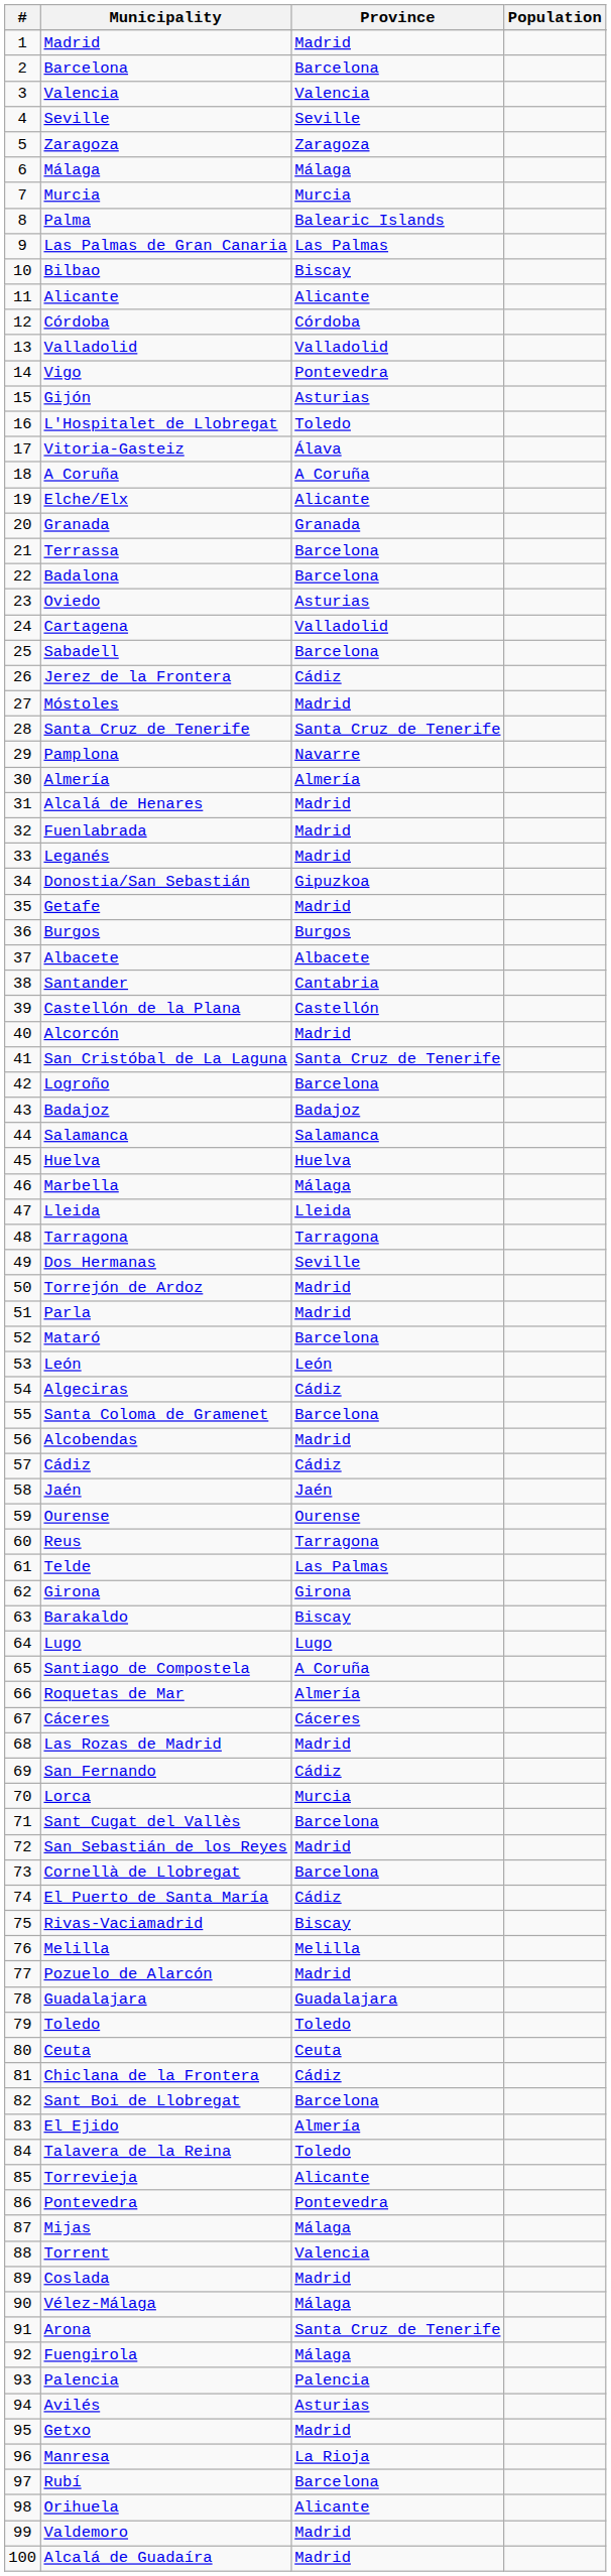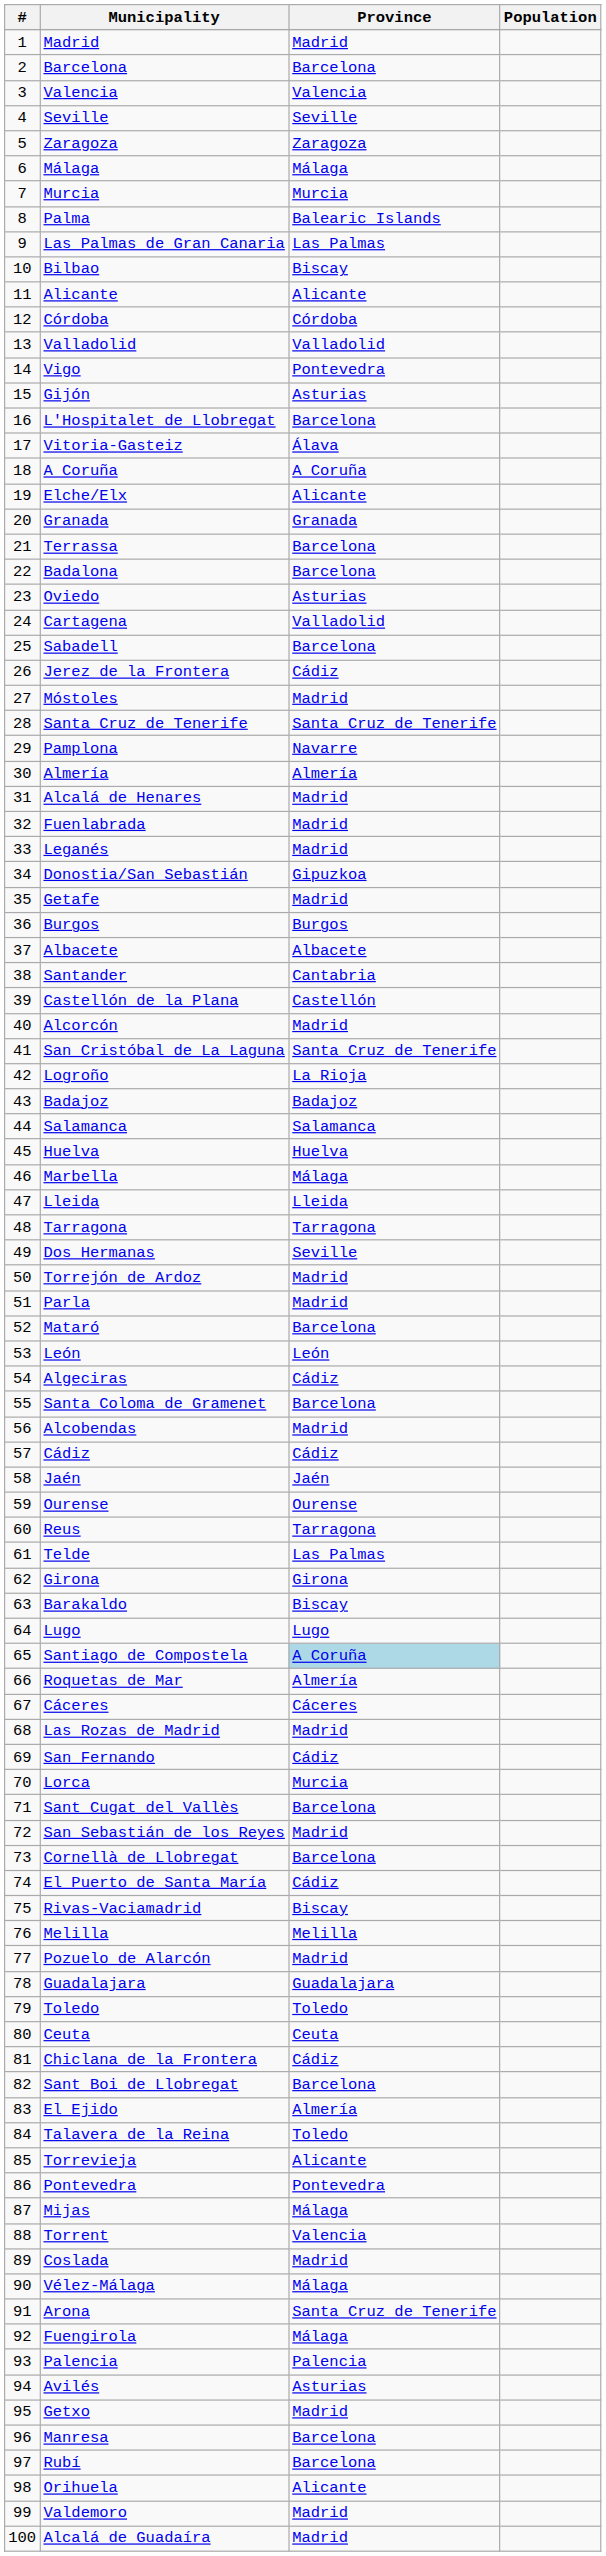 <table class="wikitable sortable">
 <tr>
 <th>#</th>
 <th>Municipality</th>
 <th>Province</th>
 <th>Population<br></th>
 </tr>
 <tr>
 </tr>
 <tr>
 <td align = "center">1</td>
 <td><a href='#'>Madrid</a></td>
 <td><a href='#'>Madrid</a></td>
 <td align = "right"></td>
 </tr>
 <tr>
 <td align = "center">2</td>
 <td><a href='#'>Barcelona</a></td>
 <td><a href='#'>Barcelona</a></td>
 <td align = "right"></td>
 </tr>
 <tr>
 <td align = "center">3</td>
 <td><a href='#'>Valencia</a></td>
 <td><a href='#'>Valencia</a></td>
 <td align = "right"></td>
 </tr>
 <tr>
 <td align = "center">4</td>
 <td><a href='#'>Seville</a></td>
 <td><a href='#'>Seville</a></td>
 <td align = "right"></td>
 </tr>
 <tr>
 <td align = "center">5</td>
 <td><a href='#'>Zaragoza</a></td>
 <td><a href='#'>Zaragoza</a></td>
 <td align = "right"></td>
 </tr>
 <tr>
 <td align = "center">6</td>
 <td><a href='#'>Málaga</a></td>
 <td><a href='#'>Málaga</a></td>
 <td align = "right"></td>
 </tr>
 <tr>
 <td align = "center">7</td>
 <td><a href='#'>Murcia</a></td>
 <td><a href='#'>Murcia</a></td>
 <td align = "right"></td>
 </tr>
 <tr>
 <td align = "center">8</td>
 <td><a href='#'>Palma</a></td>
 <td><a href='#'>Balearic Islands</a></td>
 <td align = "right"></td>
 </tr>
 <tr>
 <td align = "center">9</td>
 <td><a href='#'>Las Palmas de Gran Canaria</a></td>
 <td><a href='#'>Las Palmas</a></td>
 <td align = "right"></td>
 </tr>
 <tr>
 <td align = "center">10</td>
 <td><a href='#'>Bilbao</a></td>
 <td><a href='#'>Biscay</a></td>
 <td align = "right"></td>
 </tr>
 <tr>
 <td align = "center">11</td>
 <td><a href='#'>Alicante</a></td>
 <td><a href='#'>Alicante</a></td>
 <td align = "right"></td>
 </tr>
 <tr>
 <td align = "center">12</td>
 <td><a href='#'>Córdoba</a></td>
 <td><a href='#'>Córdoba</a></td>
 <td align = "right"></td>
 </tr>
 <tr>
 <td align = "center">13</td>
 <td><a href='#'>Valladolid</a></td>
 <td><a href='#'>Valladolid</a></td>
 <td align = "right"></td>
 </tr>
 <tr>
 <td align = "center">14</td>
 <td><a href='#'>Vigo</a></td>
 <td><a href='#'>Pontevedra</a></td>
 <td align = "right"></td>
 </tr>
 <tr>
 <td align = "center">15</td>
 <td><a href='#'>Gijón</a></td>
 <td><a href='#'>Asturias</a></td>
 <td align = "right"></td>
 </tr>
 <tr>
 <td align = "center">16</td>
 <td><a href='#'>L'Hospitalet de Llobregat</a></td>
-<td><a href='#'>Toledo</a></td>
+<td><a href='#'>Barcelona</a></td>
 <td align = "right"></td>
 </tr>
 <tr>
 <td align = "center">17</td>
 <td><a href='#'>Vitoria-Gasteiz</a></td>
 <td><a href='#'>Álava</a></td>
 <td align = "right"></td>
 </tr>
 <tr>
 <td align = "center">18</td>
 <td><a href='#'>A Coruña</a></td>
 <td><a href='#'>A Coruña</a></td>
 <td align = "right"></td>
 </tr>
 <tr>
 <td align = "center">19</td>
 <td><a href='#'>Elche/Elx</a></td>
 <td><a href='#'>Alicante</a></td>
 <td align = "right"></td>
 </tr>
 <tr>
 <td align = "center">20</td>
 <td><a href='#'>Granada</a></td>
 <td><a href='#'>Granada</a></td>
 <td align = "right"></td>
 </tr>
 <tr>
 <td align = "center">21</td>
 <td><a href='#'>Terrassa</a></td>
 <td><a href='#'>Barcelona</a></td>
 <td align = "right"></td>
 </tr>
 <tr>
 <td align = "center">22</td>
 <td><a href='#'>Badalona</a></td>
 <td><a href='#'>Barcelona</a></td>
 <td align = "right"></td>
 </tr>
 <tr>
 <td align = "center">23</td>
 <td><a href='#'>Oviedo</a></td>
 <td><a href='#'>Asturias</a></td>
 <td align = "right"></td>
 </tr>
 <tr>
 <td align = "center">24</td>
 <td><a href='#'>Cartagena</a></td>
 <td><a href='#'>Valladolid</a></td>
 <td align = "right"></td>
 </tr>
 <tr>
 <td align = "center">25</td>
 <td><a href='#'>Sabadell</a></td>
 <td><a href='#'>Barcelona</a></td>
 <td align = "right"></td>
 </tr>
 <tr>
 <td align = "center">26</td>
 <td><a href='#'>Jerez de la Frontera</a></td>
 <td><a href='#'>Cádiz</a></td>
 <td align = "right"></td>
 </tr>
 <tr>
 <td align = "center">27</td>
 <td><a href='#'>Móstoles</a></td>
 <td><a href='#'>Madrid</a></td>
 <td align = "right"></td>
 </tr>
 <tr>
 <td align = "center">28</td>
 <td><a href='#'>Santa Cruz de Tenerife</a></td>
 <td><a href='#'>Santa Cruz de Tenerife</a></td>
 <td align = "right"></td>
 </tr>
 <tr>
 <td align = "center">29</td>
 <td><a href='#'>Pamplona</a></td>
 <td><a href='#'>Navarre</a></td>
 <td align = "right"></td>
 </tr>
 <tr>
 <td align = "center">30</td>
 <td><a href='#'>Almería</a></td>
 <td><a href='#'>Almería</a></td>
 <td align = "right"></td>
 </tr>
 <tr>
 <td align = "center">31</td>
 <td><a href='#'>Alcalá de Henares</a></td>
 <td><a href='#'>Madrid</a></td>
 <td align = "right"></td>
 </tr>
 <tr>
 <td align = "center">32</td>
 <td><a href='#'>Fuenlabrada</a></td>
 <td><a href='#'>Madrid</a></td>
 <td align = "right"></td>
 </tr>
 <tr>
 <td align = "center">33</td>
 <td><a href='#'>Leganés</a></td>
 <td><a href='#'>Madrid</a></td>
 <td align = "right"></td>
 </tr>
 <tr>
 <td align = "center">34</td>
 <td><a href='#'>Donostia/San Sebastián</a></td>
 <td><a href='#'>Gipuzkoa</a></td>
 <td align = "right"></td>
 </tr>
 <tr>
 <td align = "center">35</td>
 <td><a href='#'>Getafe</a></td>
 <td><a href='#'>Madrid</a></td>
 <td align = "right"></td>
 </tr>
 <tr>
 <td align = "center">36</td>
 <td><a href='#'>Burgos</a></td>
 <td><a href='#'>Burgos</a></td>
 <td align = "right"></td>
 </tr>
 <tr>
 <td align = "center">37</td>
 <td><a href='#'>Albacete</a></td>
 <td><a href='#'>Albacete</a></td>
 <td align = "right"></td>
 </tr>
 <tr>
 <td align = "center">38</td>
 <td><a href='#'>Santander</a></td>
 <td><a href='#'>Cantabria</a></td>
 <td align = "right"></td>
 </tr>
 <tr>
 <td align = "center">39</td>
 <td><a href='#'>Castellón de la Plana</a></td>
 <td><a href='#'>Castellón</a></td>
 <td align = "right"></td>
 </tr>
 <tr>
 <td align = "center">40</td>
 <td><a href='#'>Alcorcón</a></td>
 <td><a href='#'>Madrid</a></td>
 <td align = "right"></td>
 </tr>
 <tr>
 <td align = "center">41</td>
 <td><a href='#'>San Cristóbal de La Laguna</a></td>
 <td><a href='#'>Santa Cruz de Tenerife</a></td>
 <td align = "right"></td>
 </tr>
 <tr>
 <td align = "center">42</td>
 <td><a href='#'>Logroño</a></td>
-<td><a href='#'>Barcelona</a></td>
+<td><a href='#'>La Rioja</a></td>
 <td align = "right"></td>
 </tr>
 <tr>
 <td align = "center">43</td>
 <td><a href='#'>Badajoz</a></td>
 <td><a href='#'>Badajoz</a></td>
 <td align = "right"></td>
 </tr>
 <tr>
 <td align = "center">44</td>
 <td><a href='#'>Salamanca</a></td>
 <td><a href='#'>Salamanca</a></td>
 <td align = "right"></td>
 </tr>
 <tr>
 <td align = "center">45</td>
 <td><a href='#'>Huelva</a></td>
 <td><a href='#'>Huelva</a></td>
 <td align = "right"></td>
 </tr>
 <tr>
 <td align = "center">46</td>
 <td><a href='#'>Marbella</a></td>
 <td><a href='#'>Málaga</a></td>
 <td align = "right"></td>
 </tr>
 <tr>
 <td align = "center">47</td>
 <td><a href='#'>Lleida</a></td>
 <td><a href='#'>Lleida</a></td>
 <td align = "right"></td>
 </tr>
 <tr>
 <td align = "center">48</td>
 <td><a href='#'>Tarragona</a></td>
 <td><a href='#'>Tarragona</a></td>
 <td align = "right"></td>
 </tr>
 <tr>
 <td align = "center">49</td>
 <td><a href='#'>Dos Hermanas</a></td>
 <td><a href='#'>Seville</a></td>
 <td align = "right"></td>
 </tr>
 <tr>
 <td align = "center">50</td>
 <td><a href='#'>Torrejón de Ardoz</a></td>
 <td><a href='#'>Madrid</a></td>
 <td align = "right"></td>
 </tr>
 <tr>
 <td align = "center">51</td>
 <td><a href='#'>Parla</a></td>
 <td><a href='#'>Madrid</a></td>
 <td align = "right"></td>
 </tr>
 <tr>
 <td align = "center">52</td>
 <td><a href='#'>Mataró</a></td>
 <td><a href='#'>Barcelona</a></td>
 <td align = "right"></td>
 </tr>
 <tr>
 <td align = "center">53</td>
 <td><a href='#'>León</a></td>
 <td><a href='#'>León</a></td>
 <td align = "right"></td>
 </tr>
 <tr>
 <td align = "center">54</td>
 <td><a href='#'>Algeciras</a></td>
 <td><a href='#'>Cádiz</a></td>
 <td align = "right"></td>
 </tr>
 <tr>
 <td align = "center">55</td>
 <td><a href='#'>Santa Coloma de Gramenet</a></td>
 <td><a href='#'>Barcelona</a></td>
 <td align = "right"></td>
 </tr>
 <tr>
 <td align = "center">56</td>
 <td><a href='#'>Alcobendas</a></td>
 <td><a href='#'>Madrid</a></td>
 <td align = "right"></td>
 </tr>
 <tr>
 <td align = "center">57</td>
 <td><a href='#'>Cádiz</a></td>
 <td><a href='#'>Cádiz</a></td>
 <td align = "right"></td>
 </tr>
 <tr>
 <td align = "center">58</td>
 <td><a href='#'>Jaén</a></td>
 <td><a href='#'>Jaén</a></td>
 <td align = "right"></td>
 </tr>
 <tr>
 <td align = "center">59</td>
 <td><a href='#'>Ourense</a></td>
 <td><a href='#'>Ourense</a></td>
 <td align = "right"></td>
 </tr>
 <tr>
 <td align = "center">60</td>
 <td><a href='#'>Reus</a></td>
 <td><a href='#'>Tarragona</a></td>
 <td align = "right"></td>
 </tr>
 <tr>
 <td align = "center">61</td>
 <td><a href='#'>Telde</a></td>
 <td><a href='#'>Las Palmas</a></td>
 <td align = "right"></td>
 </tr>
 <tr>
 <td align = "center">62</td>
 <td><a href='#'>Girona</a></td>
 <td><a href='#'>Girona</a></td>
 <td align = "right"></td>
 </tr>
 <tr>
 <td align = "center">63</td>
 <td><a href='#'>Barakaldo</a></td>
 <td><a href='#'>Biscay</a></td>
 <td align = "right"></td>
 </tr>
 <tr>
 <td align = "center">64</td>
 <td><a href='#'>Lugo</a></td>
 <td><a href='#'>Lugo</a></td>
 <td align = "right"></td>
 </tr>
 <tr>
 <td align = "center">65</td>
 <td><a href='#'>Santiago de Compostela</a></td>
-<td><a href='#'>A Coruña</a></td>
+<td style="background: lightblue;"><a href='#'>A Coruña</a></td>
 <td align = "right"></td>
 </tr>
 <tr>
 <td align = "center">66</td>
 <td><a href='#'>Roquetas de Mar</a></td>
 <td><a href='#'>Almería</a></td>
 <td align = "right"></td>
 </tr>
 <tr>
 <td align = "center">67</td>
 <td><a href='#'>Cáceres</a></td>
 <td><a href='#'>Cáceres</a></td>
 <td align = "right"></td>
 </tr>
 <tr>
 <td align = "center">68</td>
 <td><a href='#'>Las Rozas de Madrid</a></td>
 <td><a href='#'>Madrid</a></td>
 <td align = "right"></td>
 </tr>
 <tr>
 <td align = "center">69</td>
 <td><a href='#'>San Fernando</a></td>
 <td><a href='#'>Cádiz</a></td>
 <td align = "right"></td>
 </tr>
 <tr>
 <td align = "center">70</td>
 <td><a href='#'>Lorca</a></td>
 <td><a href='#'>Murcia</a></td>
 <td align = "right"></td>
 </tr>
 <tr>
 <td align = "center">71</td>
 <td><a href='#'>Sant Cugat del Vallès</a></td>
 <td><a href='#'>Barcelona</a></td>
 <td align = "right"></td>
 </tr>
 <tr>
 <td align = "center">72</td>
 <td><a href='#'>San Sebastián de los Reyes</a></td>
 <td><a href='#'>Madrid</a></td>
 <td align = "right"></td>
 </tr>
 <tr>
 <td align = "center">73</td>
 <td><a href='#'>Cornellà de Llobregat</a></td>
 <td><a href='#'>Barcelona</a></td>
 <td align = "right"></td>
 </tr>
 <tr>
 <td align = "center">74</td>
 <td><a href='#'>El Puerto de Santa María</a></td>
 <td><a href='#'>Cádiz</a></td>
 <td align = "right"></td>
 </tr>
 <tr>
 <td align = "center">75</td>
 <td><a href='#'>Rivas-Vaciamadrid</a></td>
 <td><a href='#'>Biscay</a></td>
 <td align = "right"></td>
 </tr>
 <tr>
 <td align = "center">76</td>
 <td><a href='#'>Melilla</a></td>
 <td><a href='#'>Melilla</a></td>
 <td align = "right"></td>
 </tr>
 <tr>
 <td align = "center">77</td>
 <td><a href='#'>Pozuelo de Alarcón</a></td>
 <td><a href='#'>Madrid</a></td>
 <td align = "right"></td>
 </tr>
 <tr>
 <td align = "center">78</td>
 <td><a href='#'>Guadalajara</a></td>
 <td><a href='#'>Guadalajara</a></td>
 <td align = "right"></td>
 </tr>
 <tr>
 <td align = "center">79</td>
 <td><a href='#'>Toledo</a></td>
 <td><a href='#'>Toledo</a></td>
 <td align = "right"></td>
 </tr>
 <tr>
 <td align = "center">80</td>
 <td><a href='#'>Ceuta</a></td>
 <td><a href='#'>Ceuta</a></td>
 <td align = "right"></td>
 </tr>
 <tr>
 <td align = "center">81</td>
 <td><a href='#'>Chiclana de la Frontera</a></td>
 <td><a href='#'>Cádiz</a></td>
 <td align = "right"></td>
 </tr>
 <tr>
 <td align = "center">82</td>
 <td><a href='#'>Sant Boi de Llobregat</a></td>
 <td><a href='#'>Barcelona</a></td>
 <td align = "right"></td>
 </tr>
 <tr>
 <td align = "center">83</td>
 <td><a href='#'>El Ejido</a></td>
 <td><a href='#'>Almería</a></td>
 <td align = "right"></td>
 </tr>
 <tr>
 <td align = "center">84</td>
 <td><a href='#'>Talavera de la Reina</a></td>
 <td><a href='#'>Toledo</a></td>
 <td align = "right"></td>
 </tr>
 <tr>
 <td align = "center">85</td>
 <td><a href='#'>Torrevieja</a></td>
 <td><a href='#'>Alicante</a></td>
 <td align = "right"></td>
 </tr>
 <tr>
 <td align = "center">86</td>
 <td><a href='#'>Pontevedra</a></td>
 <td><a href='#'>Pontevedra</a></td>
 <td align = "right"></td>
 </tr>
 <tr>
 <td align = "center">87</td>
 <td><a href='#'>Mijas</a></td>
 <td><a href='#'>Málaga</a></td>
 <td align = "right"></td>
 </tr>
 <tr>
 <td align = "center">88</td>
 <td><a href='#'>Torrent</a></td>
 <td><a href='#'>Valencia</a></td>
 <td align = "right"></td>
 </tr>
 <tr>
 <td align = "center">89</td>
 <td><a href='#'>Coslada</a></td>
 <td><a href='#'>Madrid</a></td>
 <td align = "right"></td>
 </tr>
 <tr>
 <td align = "center">90</td>
 <td><a href='#'>Vélez-Málaga</a></td>
 <td><a href='#'>Málaga</a></td>
 <td align = "right"></td>
 </tr>
 <tr>
 <td align = "center">91</td>
 <td><a href='#'>Arona</a></td>
 <td><a href='#'>Santa Cruz de Tenerife</a></td>
 <td align = "right"></td>
 </tr>
 <tr>
 <td align = "center">92</td>
 <td><a href='#'>Fuengirola</a></td>
 <td><a href='#'>Málaga</a></td>
 <td align = "right"></td>
 </tr>
 <tr>
 <td align = "center">93</td>
 <td><a href='#'>Palencia</a></td>
 <td><a href='#'>Palencia</a></td>
 <td align = "right"></td>
 </tr>
 <tr>
 <td align = "center">94</td>
 <td><a href='#'>Avilés</a></td>
 <td><a href='#'>Asturias</a></td>
 <td align = "right"></td>
 </tr>
 <tr>
 <td align = "center">95</td>
 <td><a href='#'>Getxo</a></td>
 <td><a href='#'>Madrid</a></td>
 <td align = "right"></td>
 </tr>
 <tr>
 <td align = "center">96</td>
 <td><a href='#'>Manresa</a></td>
-<td><a href='#'>La Rioja</a></td>
+<td><a href='#'>Barcelona</a></td>
 <td align = "right"></td>
 </tr>
 <tr>
 <td align = "center">97</td>
 <td><a href='#'>Rubí</a></td>
 <td><a href='#'>Barcelona</a></td>
 <td align = "right"></td>
 </tr>
 <tr>
 <td align = "center">98</td>
 <td><a href='#'>Orihuela</a></td>
 <td><a href='#'>Alicante</a></td>
 <td align = "right"></td>
 </tr>
 <tr>
 <td align = "center">99</td>
 <td><a href='#'>Valdemoro</a></td>
 <td><a href='#'>Madrid</a></td>
 <td align = "right"></td>
 </tr>
 <tr>
 <td align = "center">100</td>
 <td><a href='#'>Alcalá de Guadaíra</a></td>
 <td><a href='#'>Madrid</a></td>
 <td align = "right"></td>
 </tr>
 </table>
